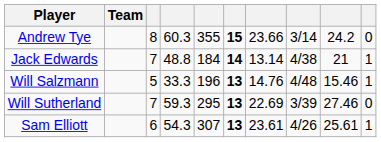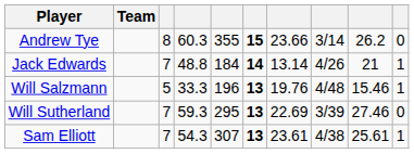 <table class="wikitable sortable" style="text-align:center">
 <tr>
 <th class="unsortable">Player</th>
 <th>Team</th>
 <th></th>
 <th></th>
 <th></th>
 <th></th>
 <th></th>
 <th></th>
 <th></th>
 <th></th>
 </tr>
 <tr>
 <td><a href='#'>Andrew Tye</a></td>
 <td style="text-align:left;"></td>
 <td>8</td>
 <td>60.3</td>
 <td>355</td>
 <td><strong>15</strong></td>
 <td>23.66</td>
 <td>3/14</td>
-<td>24.2</td>
+<td>26.2</td>
 <td>0</td>
 </tr>
 <tr>
 <td><a href='#'>Jack Edwards</a></td>
 <td style="text-align:left;"></td>
 <td>7</td>
 <td>48.8</td>
 <td>184</td>
 <td><strong>14</strong></td>
 <td>13.14</td>
-<td>4/38</td>
+<td>4/26</td>
 <td>21</td>
 <td>1</td>
 </tr>
 <tr>
 <td><a href='#'>Will Salzmann</a></td>
 <td style="text-align:left;"></td>
 <td>5</td>
 <td>33.3</td>
 <td>196</td>
 <td><strong>13</strong></td>
-<td>14.76</td>
+<td>19.76</td>
 <td>4/48</td>
 <td>15.46</td>
 <td>1</td>
 </tr>
 <tr>
 <td><a href='#'>Will Sutherland</a></td>
 <td style="text-align:left;"></td>
 <td>7</td>
 <td>59.3</td>
 <td>295</td>
 <td><strong>13</strong></td>
 <td>22.69</td>
 <td>3/39</td>
 <td>27.46</td>
 <td>0</td>
 </tr>
 <tr>
 <td><a href='#'>Sam Elliott</a></td>
 <td style="text-align:left;"></td>
-<td>6</td>
+<td>7</td>
 <td>54.3</td>
 <td>307</td>
 <td><strong>13</strong></td>
 <td>23.61</td>
-<td>4/26</td>
+<td>4/38</td>
 <td>25.61</td>
 <td>1</td>
 </tr>
 </table>
